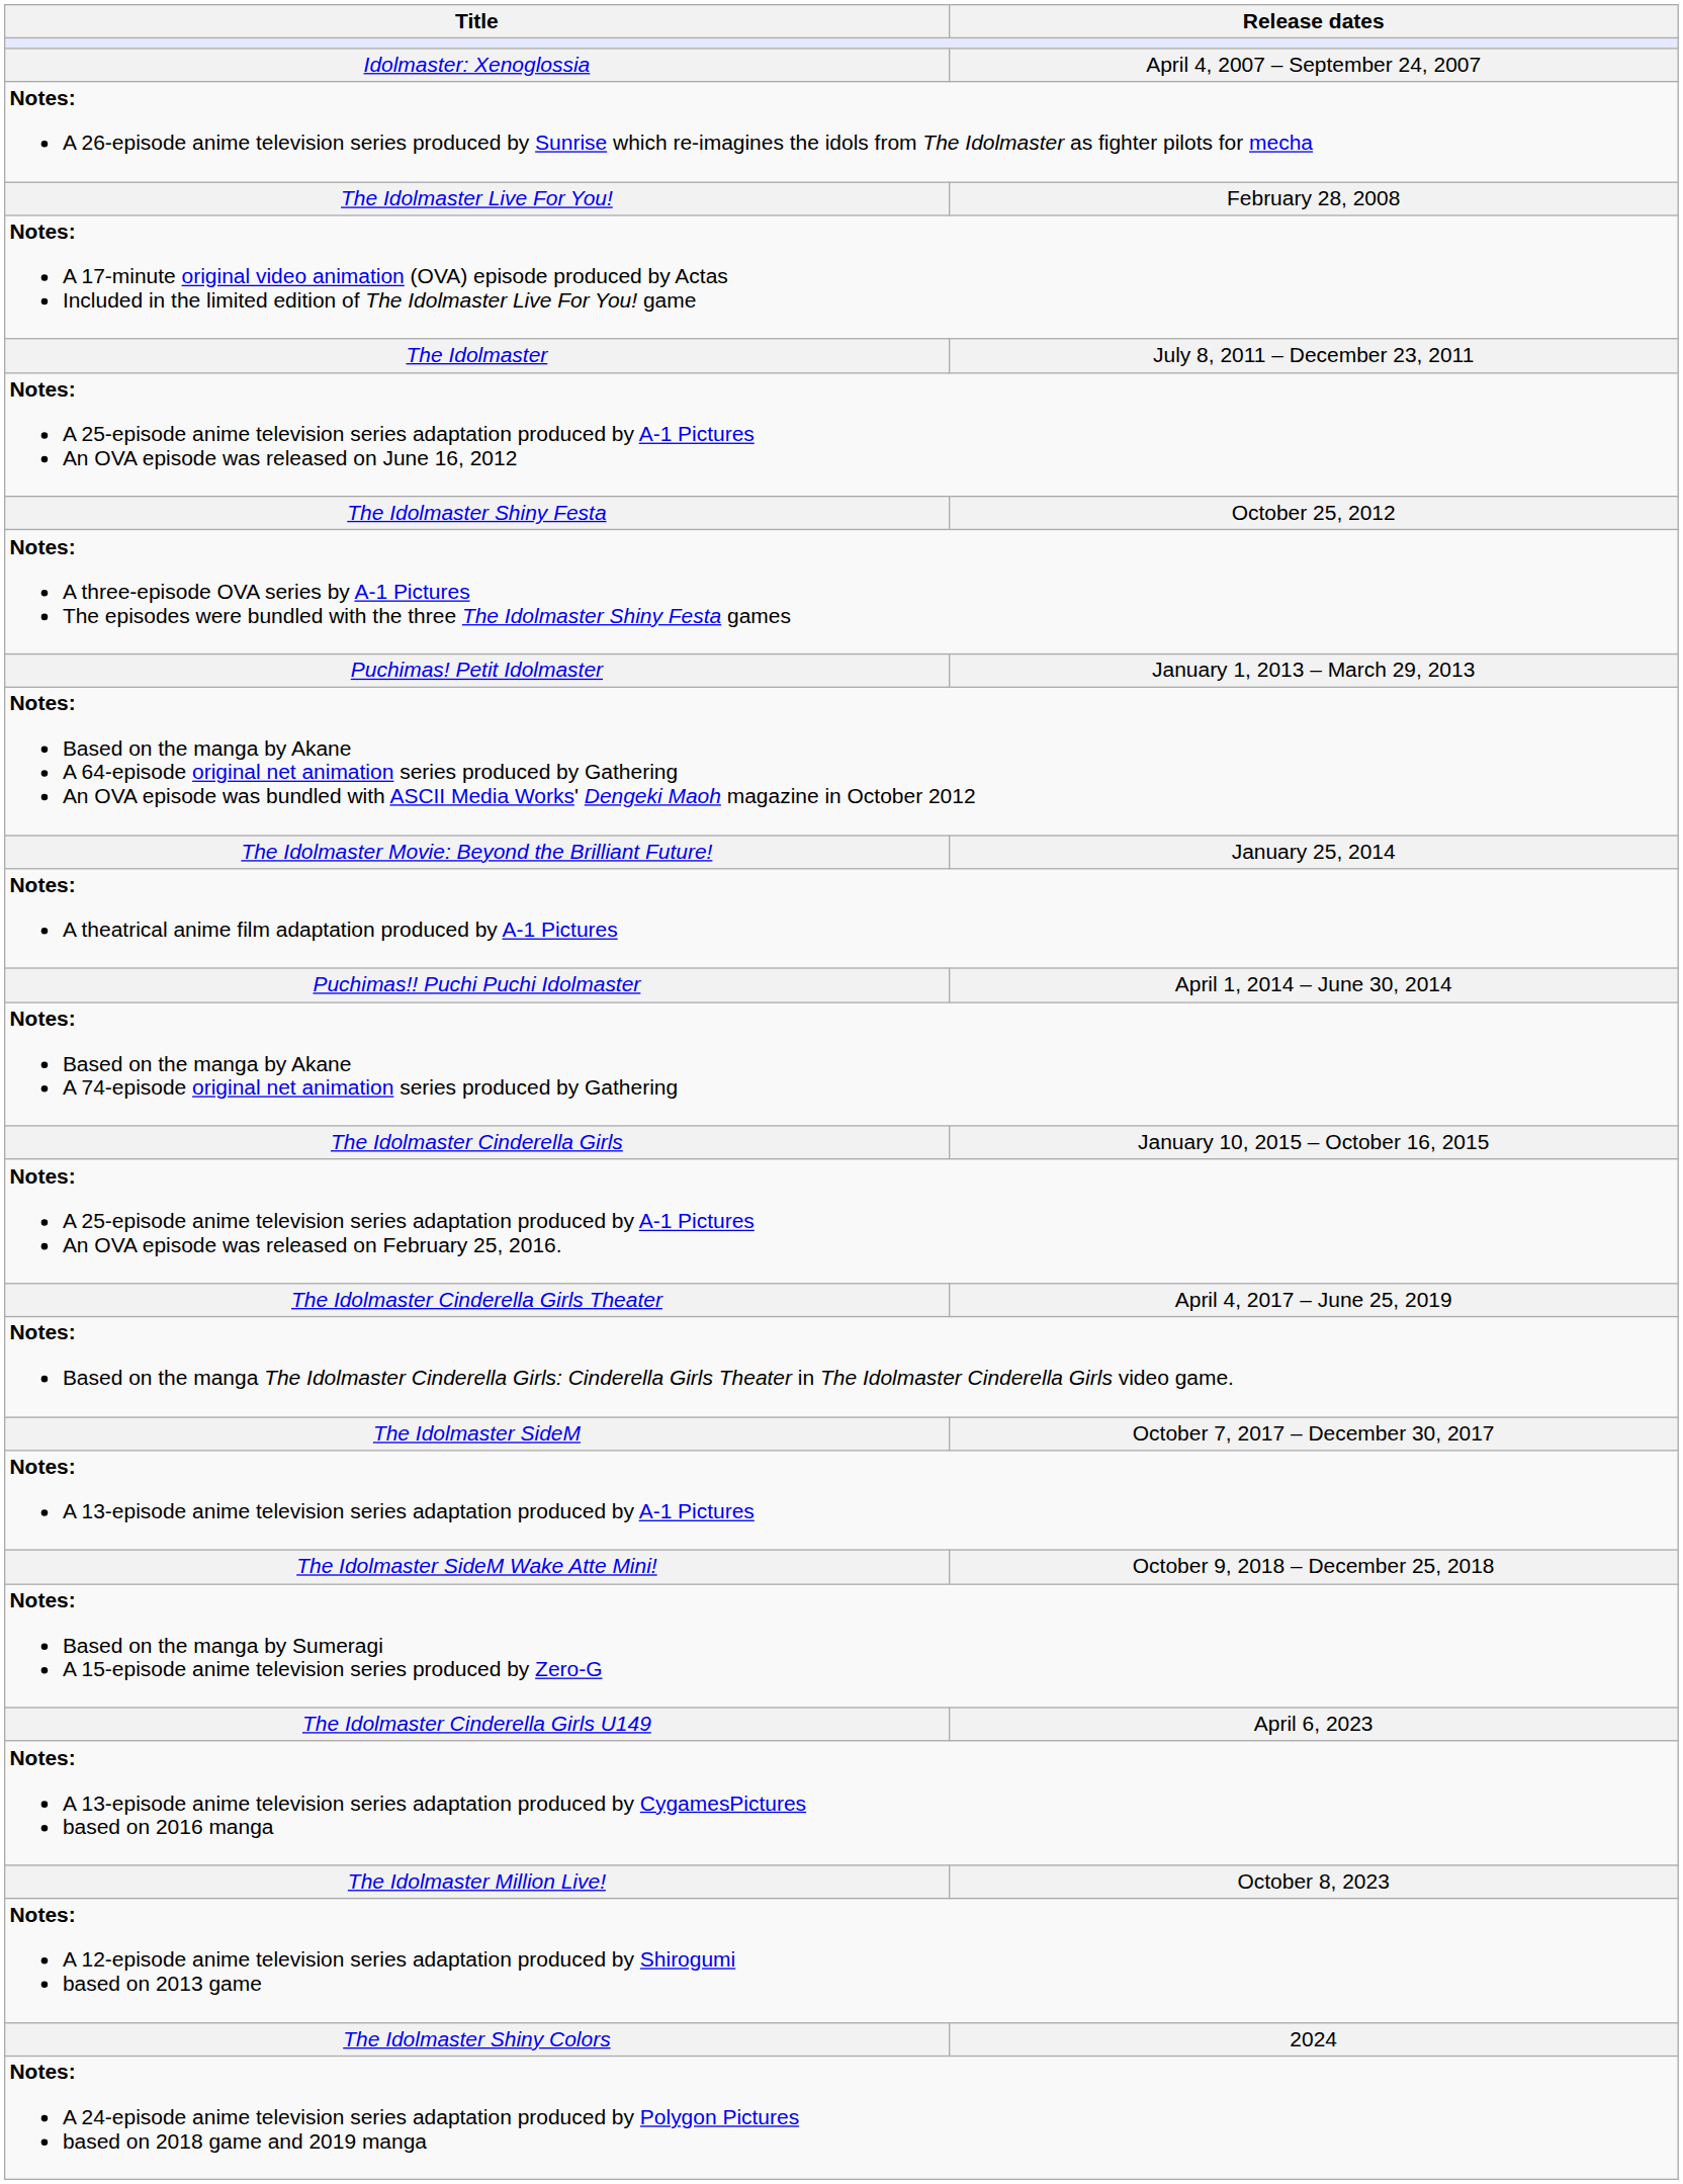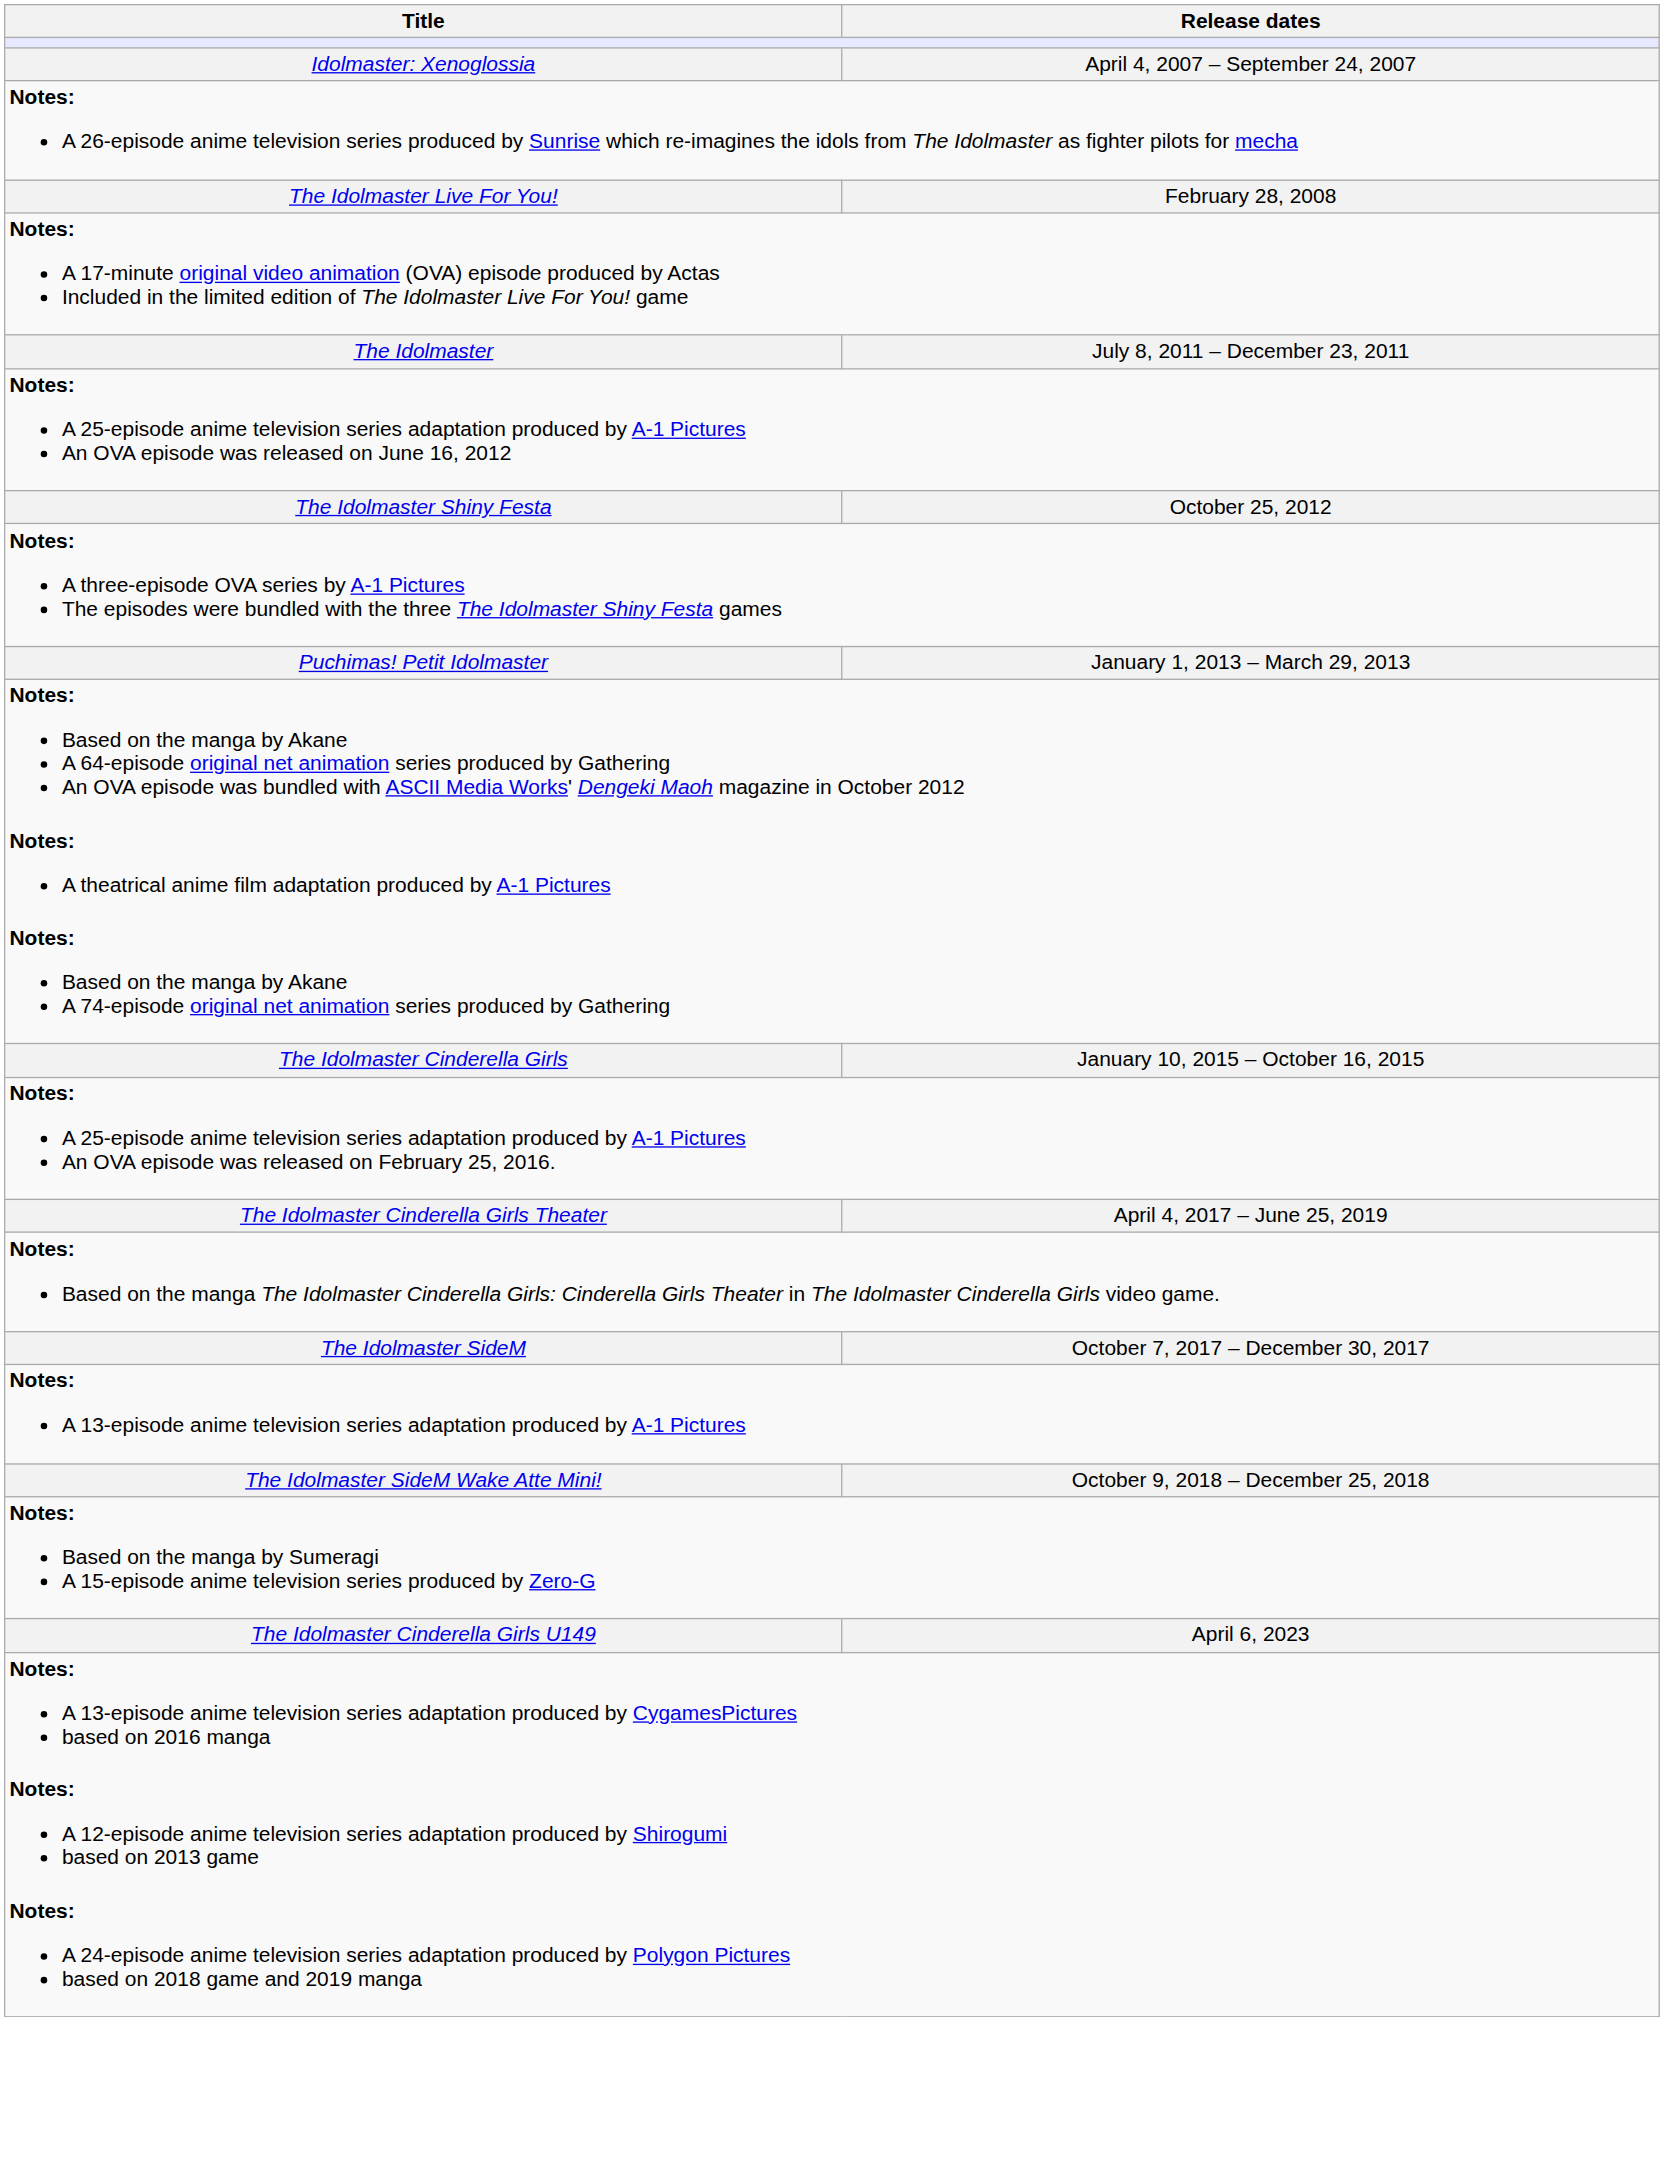 <table class="wikitable" width="100%">
 <tr style="text-align: center;">
 <th>Title</th>
 <th>Release dates</th>
 </tr>
 <tr>
 <td colspan="2" bgcolor="#e6e9ff"></td>
 </tr>
 <tr bgcolor="#F2F2F2" align="center">
 <td><em><a href='#'>Idolmaster: Xenoglossia</a></em></td>
 <td>April 4, 2007 – September 24, 2007</td>
 </tr>
 <tr>
 <td colspan="2" style="border: none; vertical-align: top;"><strong>Notes:</strong><br><ul><li>A 26-episode anime television series produced by <a href='#'>Sunrise</a> which re-imagines the idols from <em>The Idolmaster</em> as fighter pilots for <a href='#'>mecha</a></li></ul></td>
 </tr>
 <tr bgcolor="#F2F2F2" align="center">
 <td><em><a href='#'>The Idolmaster Live For You!</a></em></td>
 <td>February 28, 2008</td>
 </tr>
 <tr>
 <td colspan="2" style="border: none; vertical-align: top;"><strong>Notes:</strong><br><ul><li>A 17-minute <a href='#'>original video animation</a> (OVA) episode produced by Actas</li><li>Included in the limited edition of <em>The Idolmaster Live For You!</em> game</li></ul></td>
 </tr>
 <tr bgcolor="#F2F2F2" align="center">
 <td><em><a href='#'>The Idolmaster</a></em></td>
 <td>July 8, 2011 – December 23, 2011</td>
 </tr>
 <tr>
 <td colspan="2" style="border: none; vertical-align: top;"><strong>Notes:</strong><br><ul><li>A 25-episode anime television series adaptation produced by <a href='#'>A-1 Pictures</a></li><li>An OVA episode was released on June 16, 2012</li></ul></td>
 </tr>
 <tr bgcolor="#F2F2F2" align="center">
 <td><em><a href='#'>The Idolmaster Shiny Festa</a></em></td>
 <td>October 25, 2012</td>
 </tr>
 <tr>
 <td colspan="2" style="border: none; vertical-align: top;"><strong>Notes:</strong><br><ul><li>A three-episode OVA series by <a href='#'>A-1 Pictures</a></li><li>The episodes were bundled with the three <em><a href='#'>The Idolmaster Shiny Festa</a></em> games</li></ul></td>
 </tr>
 <tr bgcolor="#F2F2F2" align="center">
 <td><em><a href='#'>Puchimas! Petit Idolmaster</a></em></td>
 <td>January 1, 2013 – March 29, 2013</td>
 </tr>
 <tr>
 <td colspan="2" style="border: none; vertical-align: top;"><strong>Notes:</strong><br><ul><li>Based on the manga by Akane</li><li>A 64-episode <a href='#'>original net animation</a> series produced by Gathering</li><li>An OVA episode was bundled with <a href='#'>ASCII Media Works</a>' <em><a href='#'>Dengeki Maoh</a></em> magazine in October 2012</li></ul></td>
 </tr>
-<tr bgcolor="#F2F2F2" align="center">
-<td><em><a href='#'>The Idolmaster Movie: Beyond the Brilliant Future!</a></em></td>
-<td>January 25, 2014</td>
-</tr>
 <tr>
 <td colspan="2" style="border: none; vertical-align: top;"><strong>Notes:</strong><br><ul><li>A theatrical anime film adaptation produced by <a href='#'>A-1 Pictures</a></li></ul></td>
-</tr>
-<tr bgcolor="#F2F2F2" align="center">
-<td><em><a href='#'>Puchimas!! Puchi Puchi Idolmaster</a></em></td>
-<td>April 1, 2014 – June 30, 2014</td>
 </tr>
 <tr>
 <td colspan="2" style="border: none; vertical-align: top;"><strong>Notes:</strong><br><ul><li>Based on the manga by Akane</li><li>A 74-episode <a href='#'>original net animation</a> series produced by Gathering</li></ul></td>
 </tr>
 <tr bgcolor="#F2F2F2" align="center">
 <td><em><a href='#'>The Idolmaster Cinderella Girls</a></em></td>
 <td>January 10, 2015 – October 16, 2015</td>
 </tr>
 <tr>
 <td colspan="2" style="border: none; vertical-align: top;"><strong>Notes:</strong><br><ul><li>A 25-episode anime television series adaptation produced by <a href='#'>A-1 Pictures</a></li><li>An OVA episode was released on February 25, 2016.</li></ul></td>
 </tr>
 <tr bgcolor="#F2F2F2" align="center">
 <td><em><a href='#'>The Idolmaster Cinderella Girls Theater</a></em></td>
 <td>April 4, 2017 – June 25, 2019</td>
 </tr>
 <tr>
 <td colspan="2" style="border: none; vertical-align: top;"><strong>Notes:</strong><br><ul><li>Based on the manga <em>The Idolmaster Cinderella Girls: Cinderella Girls Theater</em> in <em>The Idolmaster Cinderella Girls</em> video game.</li></ul></td>
 </tr>
 <tr bgcolor="#F2F2F2" align="center">
 <td><em><a href='#'>The Idolmaster SideM</a></em></td>
 <td>October 7, 2017 – December 30, 2017</td>
 </tr>
 <tr>
 <td colspan="2" style="border: none; vertical-align: top;"><strong>Notes:</strong><br><ul><li>A 13-episode anime television series adaptation produced by <a href='#'>A-1 Pictures</a></li></ul></td>
 </tr>
 <tr bgcolor="#F2F2F2" align="center">
 <td><em><a href='#'>The Idolmaster SideM Wake Atte Mini!</a></em></td>
 <td>October 9, 2018  – December 25, 2018</td>
 </tr>
 <tr>
 <td colspan="2" style="border: none; vertical-align: top;"><strong>Notes:</strong><br><ul><li>Based on the manga by Sumeragi</li><li>A 15-episode anime television series produced by <a href='#'>Zero-G</a></li></ul></td>
 </tr>
 <tr bgcolor="#F2F2F2" align="center">
 <td><em><a href='#'>The Idolmaster Cinderella Girls U149</a></em></td>
 <td>April 6, 2023</td>
 </tr>
 <tr>
 <td colspan="2" style="border: none; vertical-align: top;"><strong>Notes:</strong><br><ul><li>A 13-episode anime television series adaptation produced by <a href='#'>CygamesPictures</a></li><li>based on 2016 manga</li></ul></td>
 </tr>
-<tr bgcolor="#F2F2F2" align="center">
-<td><em><a href='#'>The Idolmaster Million Live!</a></em></td>
-<td>October 8, 2023</td>
-</tr>
 <tr>
 <td colspan="2" style="border: none; vertical-align: top;"><strong>Notes:</strong><br><ul><li>A 12-episode anime television series adaptation produced by <a href='#'>Shirogumi</a></li><li>based on 2013 game</li></ul></td>
-</tr>
-<tr bgcolor="#F2F2F2" align="center">
-<td><em><a href='#'>The Idolmaster Shiny Colors</a></em></td>
-<td>2024</td>
 </tr>
 <tr>
 <td colspan="2" style="border: none; vertical-align: top;"><strong>Notes:</strong><br><ul><li>A 24-episode anime television series adaptation produced by <a href='#'>Polygon Pictures</a></li><li>based on 2018 game and 2019 manga</li></ul></td>
 </tr>
 </table>
